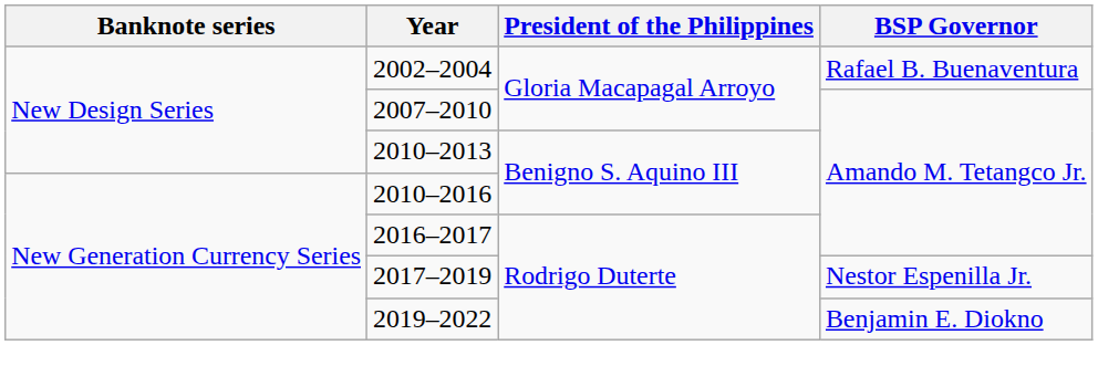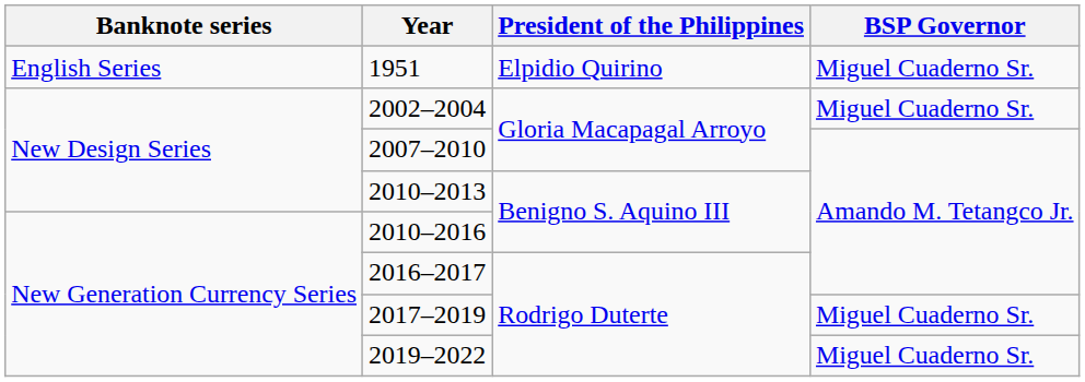 <table class="wikitable sortable">
 <tr>
 <th>Banknote series</th>
 <th>Year</th>
 <th><a href='#'>President of the Philippines</a></th>
 <th><a href='#'>BSP Governor</a></th>
 </tr>
 <tr>
+<td><a href='#'>English Series</a></td>
+<td>1951</td>
+<td><a href='#'>Elpidio Quirino</a></td>
+<td><a href='#'>Miguel Cuaderno Sr.</a></td>
+</tr>
+<tr>
 <td rowspan="3"><a href='#'>New Design Series</a></td>
 <td>2002–2004</td>
 <td rowspan="2"><a href='#'>Gloria Macapagal Arroyo</a></td>
-<td><a href='#'>Rafael B. Buenaventura</a></td>
+<td><a href='#'>Miguel Cuaderno Sr.</a></td>
 </tr>
 <tr>
 <td>2007–2010</td>
 <td rowspan="4"><a href='#'>Amando M. Tetangco Jr.</a></td>
 </tr>
 <tr>
 <td>2010–2013</td>
 <td rowspan="2"><a href='#'>Benigno S. Aquino III</a></td>
 </tr>
 <tr>
 <td rowspan="4"><a href='#'>New Generation Currency Series</a></td>
 <td>2010–2016</td>
 </tr>
 <tr>
 <td>2016–2017</td>
 <td rowspan="3"><a href='#'>Rodrigo Duterte</a></td>
 </tr>
 <tr>
 <td>2017–2019</td>
-<td><a href='#'>Nestor Espenilla Jr.</a></td>
+<td><a href='#'>Miguel Cuaderno Sr.</a></td>
 </tr>
 <tr>
 <td>2019–2022</td>
-<td><a href='#'>Benjamin E. Diokno</a></td>
+<td><a href='#'>Miguel Cuaderno Sr.</a></td>
 </tr>
 </table>
